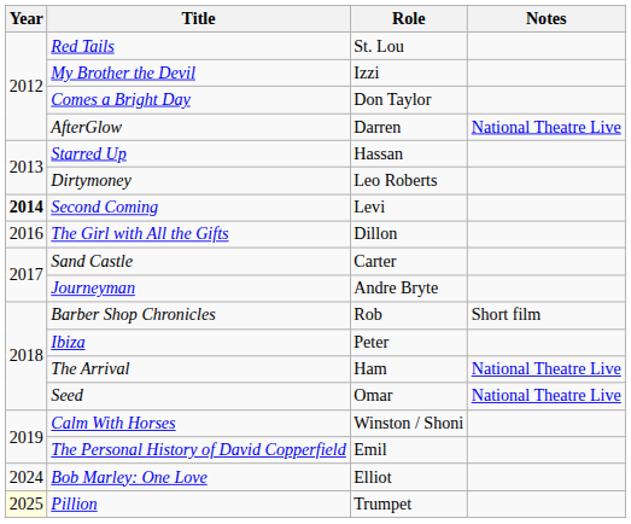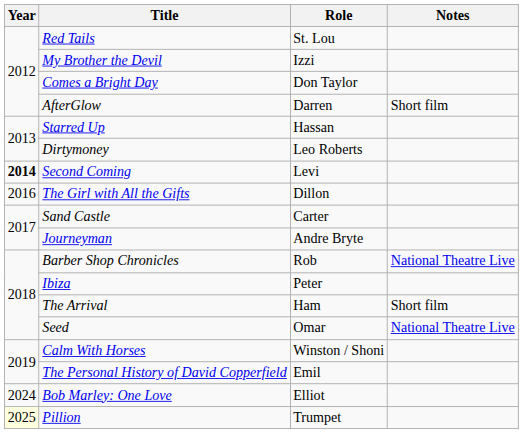 <table class="wikitable sortable">
 <tr>
 <th>Year</th>
 <th>Title</th>
 <th>Role</th>
 <th class="unsortable">Notes</th>
 </tr>
 <tr>
 <td rowspan=4>2012</td>
 <td><em><a href='#'>Red Tails</a></em></td>
 <td>St. Lou</td>
 <td></td>
 </tr>
 <tr>
 <td><em><a href='#'>My Brother the Devil</a></em></td>
 <td>Izzi</td>
 <td></td>
 </tr>
 <tr>
 <td><em><a href='#'>Comes a Bright Day</a></em></td>
 <td>Don Taylor</td>
 <td></td>
 </tr>
 <tr>
 <td><em>AfterGlow</em></td>
 <td>Darren</td>
-<td><a href='#'>National Theatre Live</a></td>
+<td>Short film</td>
 </tr>
 <tr>
 <td rowspan="2">2013</td>
 <td><em><a href='#'>Starred Up</a></em></td>
 <td>Hassan</td>
 <td></td>
 </tr>
 <tr>
 <td><em>Dirtymoney</em></td>
 <td>Leo Roberts</td>
 <td></td>
 </tr>
 <tr>
 <td><strong>2014</strong></td>
 <td><em><a href='#'>Second Coming</a></em></td>
 <td>Levi</td>
 <td></td>
 </tr>
 <tr>
 <td>2016</td>
 <td><em><a href='#'>The Girl with All the Gifts</a></em></td>
 <td>Dillon</td>
 <td></td>
 </tr>
 <tr>
 <td rowspan="2">2017</td>
 <td><em>Sand Castle</em></td>
 <td>Carter</td>
 <td></td>
 </tr>
 <tr>
 <td><em><a href='#'>Journeyman</a></em></td>
 <td>Andre Bryte</td>
 <td></td>
 </tr>
 <tr>
 <td rowspan="4">2018</td>
 <td><em>Barber Shop Chronicles</em></td>
 <td>Rob</td>
-<td>Short film</td>
+<td><a href='#'>National Theatre Live</a></td>
 </tr>
 <tr>
 <td><em><a href='#'>Ibiza</a></em></td>
 <td>Peter</td>
 <td></td>
 </tr>
 <tr>
 <td><em>The Arrival</em></td>
 <td>Ham</td>
-<td><a href='#'>National Theatre Live</a></td>
+<td>Short film</td>
 </tr>
 <tr>
 <td><em>Seed</em></td>
 <td>Omar</td>
 <td><a href='#'>National Theatre Live</a></td>
 </tr>
 <tr>
 <td rowspan=2>2019</td>
 <td><em><a href='#'>Calm With Horses</a></em></td>
 <td>Winston / Shoni</td>
 <td></td>
 </tr>
 <tr>
 <td><em><a href='#'>The Personal History of David Copperfield</a></em></td>
 <td>Emil</td>
 <td></td>
 </tr>
 <tr>
 <td>2024</td>
 <td><em><a href='#'>Bob Marley: One Love</a></em></td>
 <td>Elliot</td>
 <td></td>
 </tr>
 <tr>
 <td style="background: lightyellow;">2025</td>
 <td><em><a href='#'>Pillion</a></em></td>
 <td>Trumpet</td>
 <td></td>
 </tr>
 </table>
